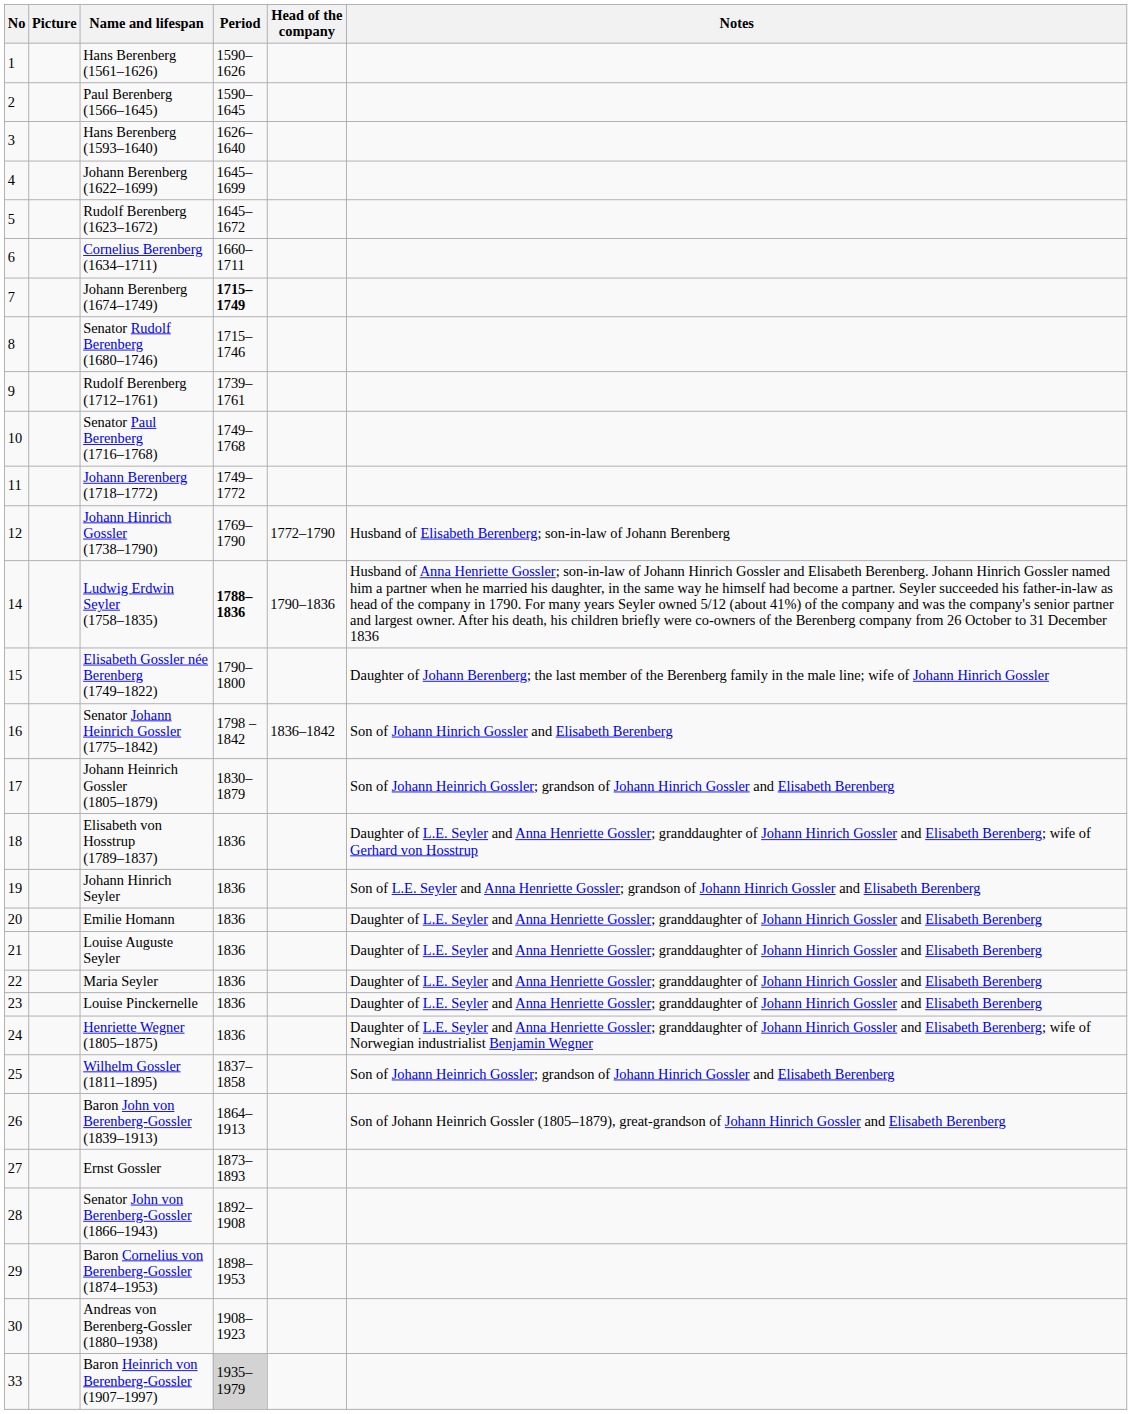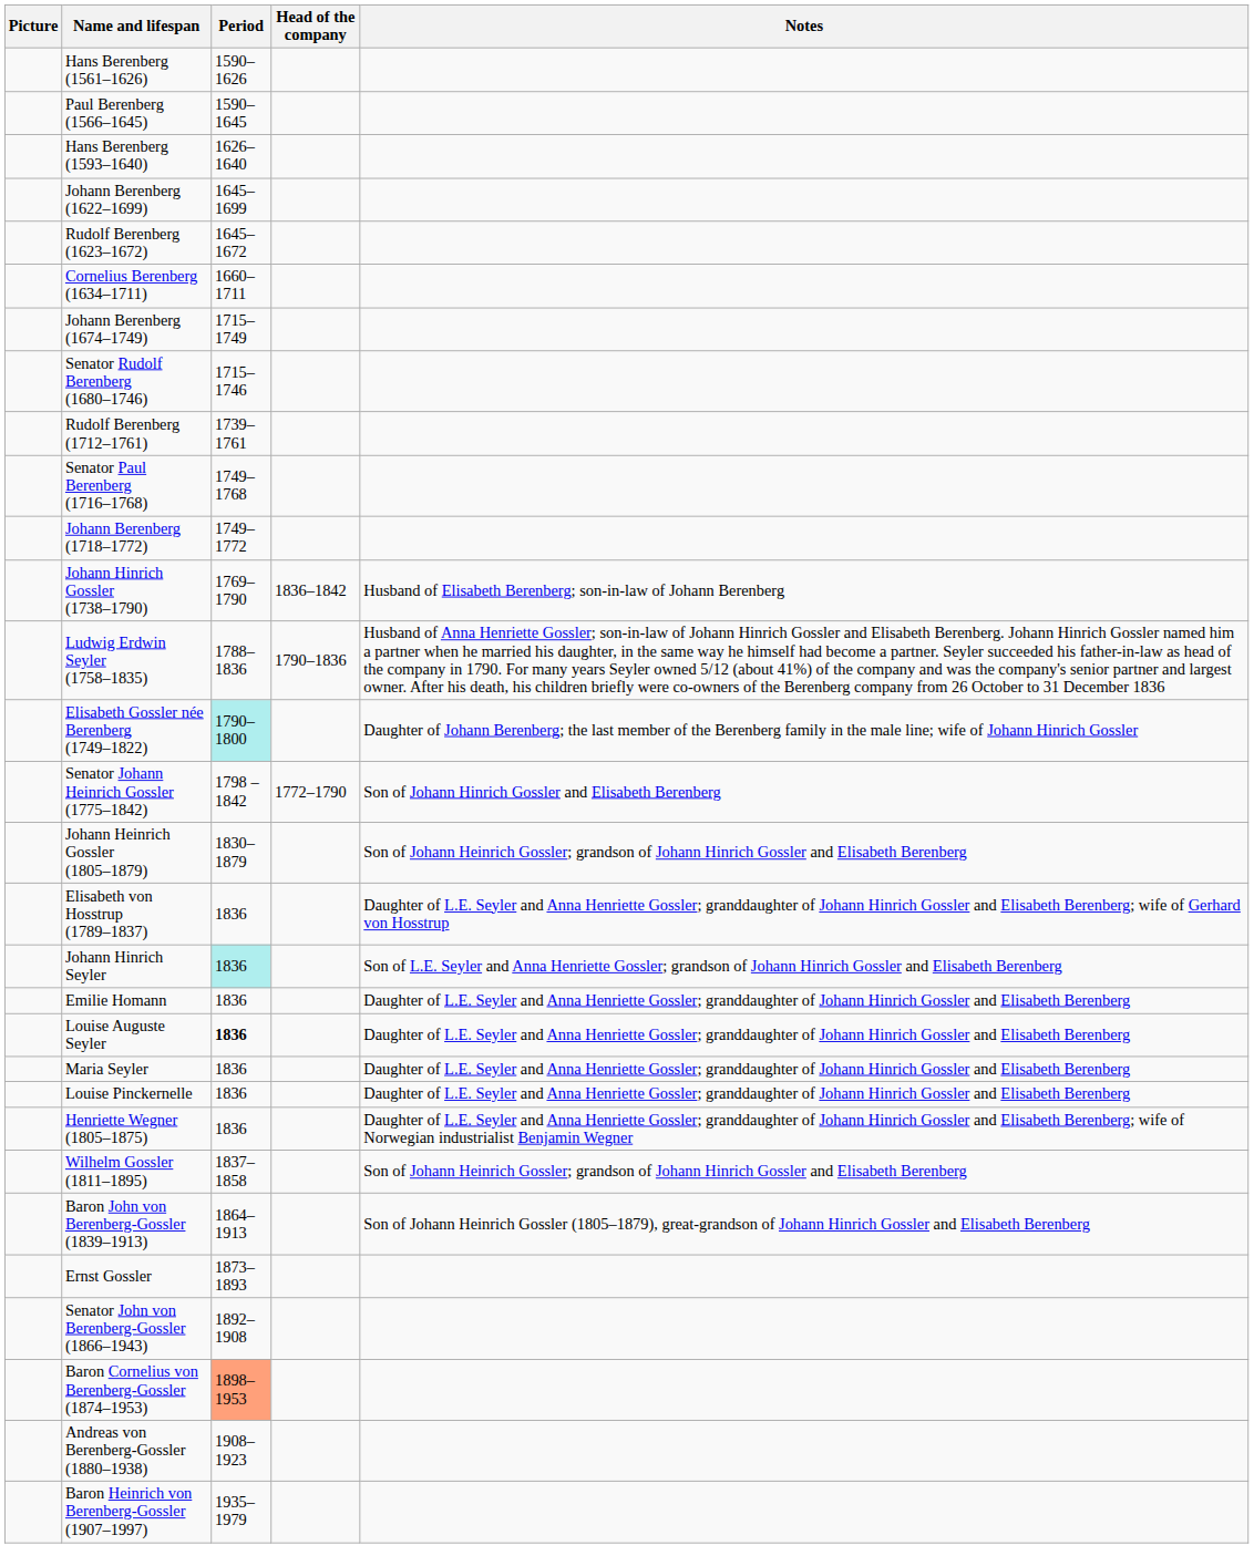 <table class="wikitable">
 <tr>
-<th>No</th>
 <th>Picture</th>
 <th>Name and lifespan</th>
 <th>Period</th>
 <th>Head of the company</th>
 <th>Notes</th>
 </tr>
 <tr>
-<td>1</td>
 <td></td>
 <td>Hans Berenberg<br>(1561–1626)</td>
 <td>1590‒1626</td>
 <td></td>
 <td></td>
 </tr>
 <tr>
-<td>2</td>
 <td></td>
 <td>Paul Berenberg <br>(1566–1645)</td>
 <td>1590‒1645</td>
 <td></td>
 <td></td>
 </tr>
 <tr>
-<td>3</td>
 <td></td>
 <td>Hans Berenberg <br>(1593–1640)</td>
 <td>1626‒1640</td>
 <td></td>
 <td></td>
 </tr>
 <tr>
-<td>4</td>
 <td></td>
 <td>Johann Berenberg<br>(1622–1699)</td>
 <td>1645–1699</td>
 <td></td>
 <td></td>
 </tr>
 <tr>
-<td>5</td>
 <td></td>
 <td>Rudolf Berenberg (1623–1672)</td>
 <td>1645–1672</td>
 <td></td>
 <td></td>
 </tr>
 <tr>
-<td>6</td>
 <td></td>
 <td><a href='#'>Cornelius Berenberg</a> <br>(1634–1711)</td>
 <td>1660–1711</td>
 <td></td>
 <td></td>
 </tr>
 <tr>
-<td>7</td>
 <td></td>
 <td>Johann Berenberg<br>(1674–1749)</td>
-<td><strong>1715–1749</strong></td>
+<td>1715–1749</td>
 <td></td>
 <td></td>
 </tr>
 <tr>
-<td>8</td>
 <td></td>
 <td>Senator <a href='#'>Rudolf Berenberg</a> <br>(1680–1746)</td>
 <td>1715–1746</td>
 <td></td>
 <td></td>
 </tr>
 <tr>
-<td>9</td>
 <td></td>
 <td>Rudolf Berenberg <br>(1712–1761)</td>
 <td>1739–1761</td>
 <td></td>
 <td></td>
 </tr>
 <tr>
-<td>10</td>
 <td></td>
 <td>Senator <a href='#'>Paul Berenberg</a> <br>(1716–1768)</td>
 <td>1749‒1768</td>
 <td></td>
 <td></td>
 </tr>
 <tr>
-<td>11</td>
 <td></td>
 <td><a href='#'>Johann Berenberg</a> <br>(1718–1772)</td>
 <td>1749‒1772</td>
 <td></td>
 <td></td>
 </tr>
 <tr>
-<td>12</td>
 <td></td>
 <td><a href='#'>Johann Hinrich Gossler</a><br>(1738–1790)</td>
 <td>1769‒1790</td>
-<td>1772–1790</td>
+<td>1836–1842</td>
 <td>Husband of <a href='#'>Elisabeth Berenberg</a>; son-in-law of Johann Berenberg</td>
 </tr>
 <tr>
-<td>14</td>
 <td></td>
 <td><a href='#'>Ludwig Erdwin Seyler</a> <br>(1758–1835)</td>
-<td><strong>1788–1836</strong></td>
+<td>1788–1836</td>
 <td>1790–1836</td>
 <td>Husband of <a href='#'>Anna Henriette Gossler</a>; son-in-law of Johann Hinrich Gossler and Elisabeth Berenberg. Johann Hinrich Gossler named him a partner when he married his daughter, in the same way he himself had become a partner. Seyler succeeded his father-in-law as head of the company in 1790. For many years Seyler owned 5/12 (about 41%) of the company and was the company's senior partner and largest owner. After his death, his children briefly were co-owners of the Berenberg company from 26 October to 31 December 1836</td>
 </tr>
 <tr>
-<td>15</td>
 <td></td>
 <td><a href='#'>Elisabeth Gossler née Berenberg</a> <br>(1749–1822)</td>
-<td>1790‒1800</td>
+<td style="background: paleturquoise;">1790‒1800</td>
 <td></td>
 <td>Daughter of <a href='#'>Johann Berenberg</a>; the last member of the Berenberg family in the male line; wife of <a href='#'>Johann Hinrich Gossler</a></td>
 </tr>
 <tr>
-<td>16</td>
 <td></td>
 <td>Senator <a href='#'>Johann Heinrich Gossler</a> <br>(1775–1842)</td>
 <td>1798 ‒1842</td>
-<td>1836–1842</td>
+<td>1772–1790</td>
 <td>Son of <a href='#'>Johann Hinrich Gossler</a> and <a href='#'>Elisabeth Berenberg</a></td>
 </tr>
 <tr>
-<td>17</td>
 <td></td>
 <td>Johann Heinrich Gossler<br>(1805–1879)</td>
 <td>1830‒1879</td>
 <td></td>
 <td>Son of <a href='#'>Johann Heinrich Gossler</a>; grandson of <a href='#'>Johann Hinrich Gossler</a> and <a href='#'>Elisabeth Berenberg</a></td>
 </tr>
 <tr>
-<td>18</td>
 <td></td>
 <td>Elisabeth von Hosstrup<br>(1789–1837)</td>
 <td>1836</td>
 <td></td>
 <td>Daughter of <a href='#'>L.E. Seyler</a> and <a href='#'>Anna Henriette Gossler</a>; granddaughter of <a href='#'>Johann Hinrich Gossler</a> and <a href='#'>Elisabeth Berenberg</a>; wife of <a href='#'>Gerhard von Hosstrup</a></td>
 </tr>
 <tr>
-<td>19</td>
 <td></td>
 <td>Johann Hinrich Seyler</td>
-<td>1836</td>
+<td style="background: paleturquoise;">1836</td>
 <td></td>
 <td>Son of <a href='#'>L.E. Seyler</a> and <a href='#'>Anna Henriette Gossler</a>; grandson of <a href='#'>Johann Hinrich Gossler</a> and <a href='#'>Elisabeth Berenberg</a></td>
 </tr>
 <tr>
-<td>20</td>
 <td></td>
 <td>Emilie Homann</td>
 <td>1836</td>
 <td></td>
 <td>Daughter of <a href='#'>L.E. Seyler</a> and <a href='#'>Anna Henriette Gossler</a>; granddaughter of <a href='#'>Johann Hinrich Gossler</a> and <a href='#'>Elisabeth Berenberg</a></td>
 </tr>
 <tr>
-<td>21</td>
 <td></td>
 <td>Louise Auguste Seyler</td>
-<td>1836</td>
+<td><strong>1836</strong></td>
 <td></td>
 <td>Daughter of <a href='#'>L.E. Seyler</a> and <a href='#'>Anna Henriette Gossler</a>; granddaughter of <a href='#'>Johann Hinrich Gossler</a> and <a href='#'>Elisabeth Berenberg</a></td>
 </tr>
 <tr>
-<td>22</td>
 <td></td>
 <td>Maria Seyler</td>
 <td>1836</td>
 <td></td>
 <td>Daughter of <a href='#'>L.E. Seyler</a> and <a href='#'>Anna Henriette Gossler</a>; granddaughter of <a href='#'>Johann Hinrich Gossler</a> and <a href='#'>Elisabeth Berenberg</a></td>
 </tr>
 <tr>
-<td>23</td>
 <td></td>
 <td>Louise Pinckernelle</td>
 <td>1836</td>
 <td></td>
 <td>Daughter of <a href='#'>L.E. Seyler</a> and <a href='#'>Anna Henriette Gossler</a>; granddaughter of <a href='#'>Johann Hinrich Gossler</a> and <a href='#'>Elisabeth Berenberg</a></td>
 </tr>
 <tr>
-<td>24</td>
 <td></td>
 <td><a href='#'>Henriette Wegner</a><br>(1805–1875)</td>
 <td>1836</td>
 <td></td>
 <td>Daughter of <a href='#'>L.E. Seyler</a> and <a href='#'>Anna Henriette Gossler</a>; granddaughter of <a href='#'>Johann Hinrich Gossler</a> and <a href='#'>Elisabeth Berenberg</a>; wife of Norwegian industrialist <a href='#'>Benjamin Wegner</a></td>
 </tr>
 <tr>
-<td>25</td>
 <td></td>
 <td><a href='#'>Wilhelm Gossler</a><br>(1811–1895)</td>
 <td>1837–1858</td>
 <td></td>
 <td>Son of <a href='#'>Johann Heinrich Gossler</a>; grandson of <a href='#'>Johann Hinrich Gossler</a> and <a href='#'>Elisabeth Berenberg</a></td>
 </tr>
 <tr>
-<td>26</td>
 <td></td>
 <td>Baron <a href='#'>John von Berenberg-Gossler</a><br>(1839–1913)</td>
 <td>1864–1913</td>
 <td></td>
 <td>Son of Johann Heinrich Gossler (1805–1879), great-grandson of <a href='#'>Johann Hinrich Gossler</a> and <a href='#'>Elisabeth Berenberg</a></td>
 </tr>
 <tr>
-<td>27</td>
 <td></td>
 <td>Ernst Gossler</td>
 <td>1873–1893</td>
 <td></td>
 <td></td>
 </tr>
 <tr>
-<td>28</td>
 <td></td>
 <td>Senator <a href='#'>John von Berenberg-Gossler</a><br>(1866–1943)</td>
 <td>1892–1908</td>
 <td></td>
 <td></td>
 </tr>
 <tr>
-<td>29</td>
 <td></td>
 <td>Baron <a href='#'>Cornelius von Berenberg-Gossler</a> (1874–1953)</td>
-<td>1898–1953</td>
+<td style="background: lightsalmon;">1898–1953</td>
 <td></td>
 <td></td>
 </tr>
 <tr>
-<td>30</td>
 <td></td>
 <td>Andreas von Berenberg-Gossler (1880–1938)</td>
 <td>1908–1923</td>
 <td></td>
 <td></td>
 </tr>
 <tr>
-<td>33</td>
 <td></td>
 <td>Baron <a href='#'>Heinrich von Berenberg-Gossler</a><br>(1907–1997)</td>
-<td style="background: lightgrey;">1935–1979</td>
+<td>1935–1979</td>
 <td></td>
 <td></td>
 </tr>
 </table>
